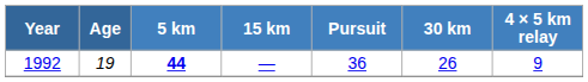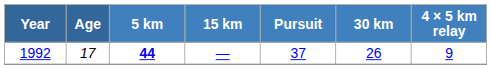 <table class="wikitable" style="font-size:95%; text-align:center; border:grey solid 1px; border-collapse:collapse; background:#ffffff;">
 <tr>
 <th style="background-color:#369; color:white; width:60px;"> Year </th>
 <th style="background-color:#369; color:white; width:40px;"> Age </th>
 <th style="background-color:#4180be; color:white; width:75px;"> 5 km </th>
 <th style="background-color:#4180be; color:white; width:75px;"> 15 km </th>
 <th style="background-color:#4180be; color:white; width:75px;"> Pursuit </th>
 <th style="background-color:#4180be; color:white; width:75px;"> 30 km </th>
 <th style="background-color:#4180be; color:white; width:75px;"> 4 × 5 km <br> relay </th>
 </tr>
 <tr>
 <td><a href='#'>1992</a></td>
-<td><em>19</em></td>
+<td><em>17</em></td>
 <td><strong><a href='#'>44</a></strong></td>
 <td><a href='#'>—</a></td>
-<td><a href='#'>36</a></td>
+<td><a href='#'>37</a></td>
 <td><a href='#'>26</a></td>
 <td><a href='#'>9</a></td>
 </tr>
 <tr>
 </tr>
 </table>
